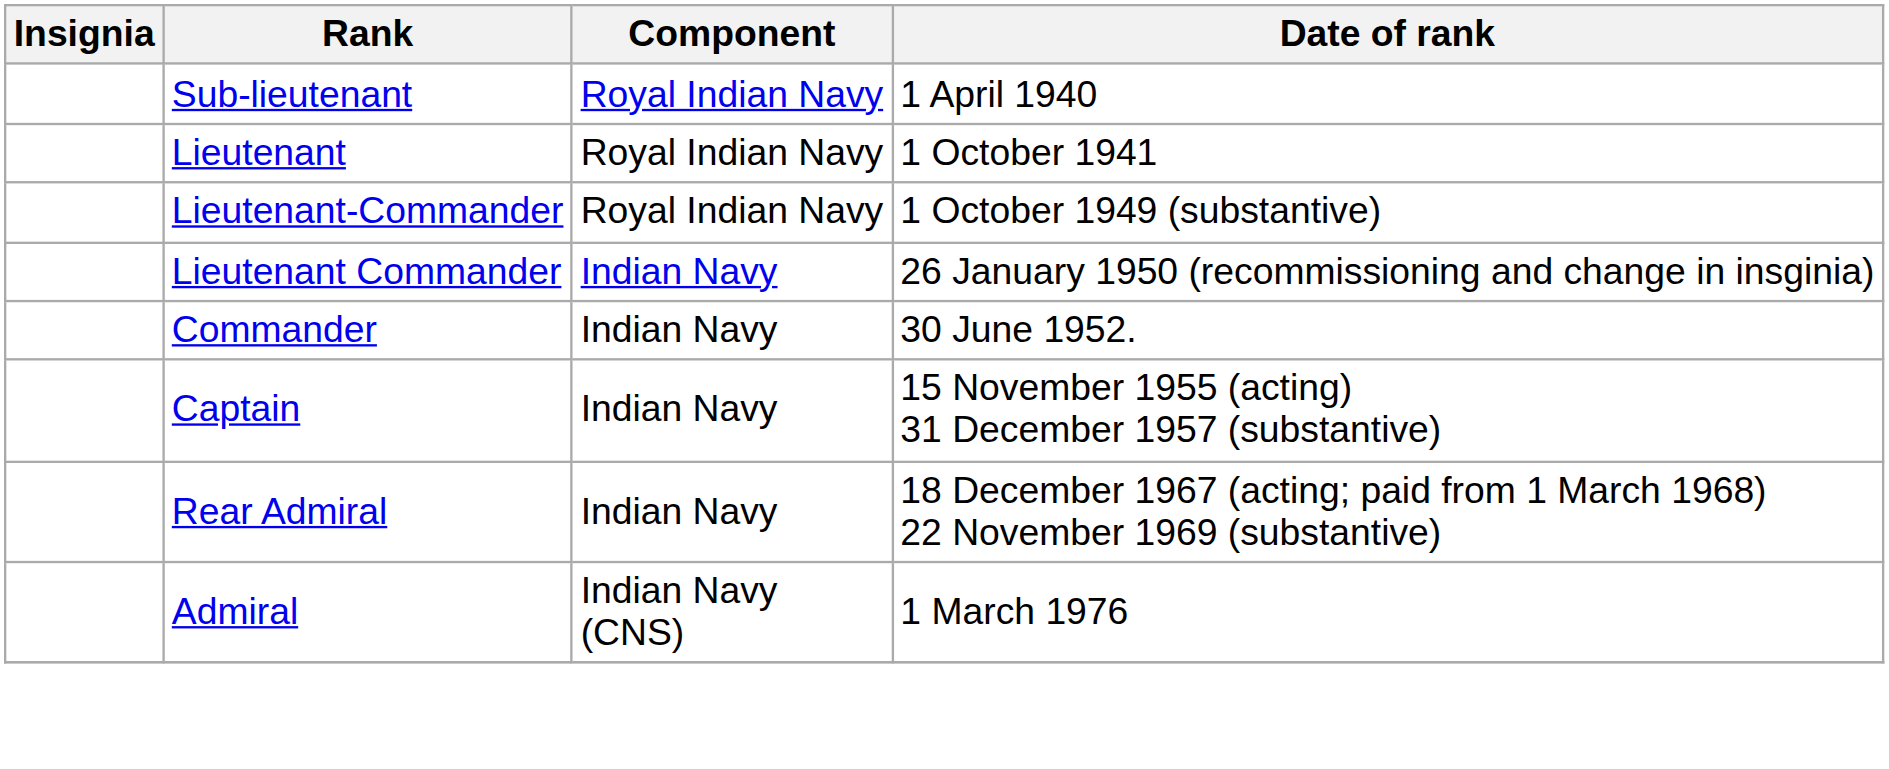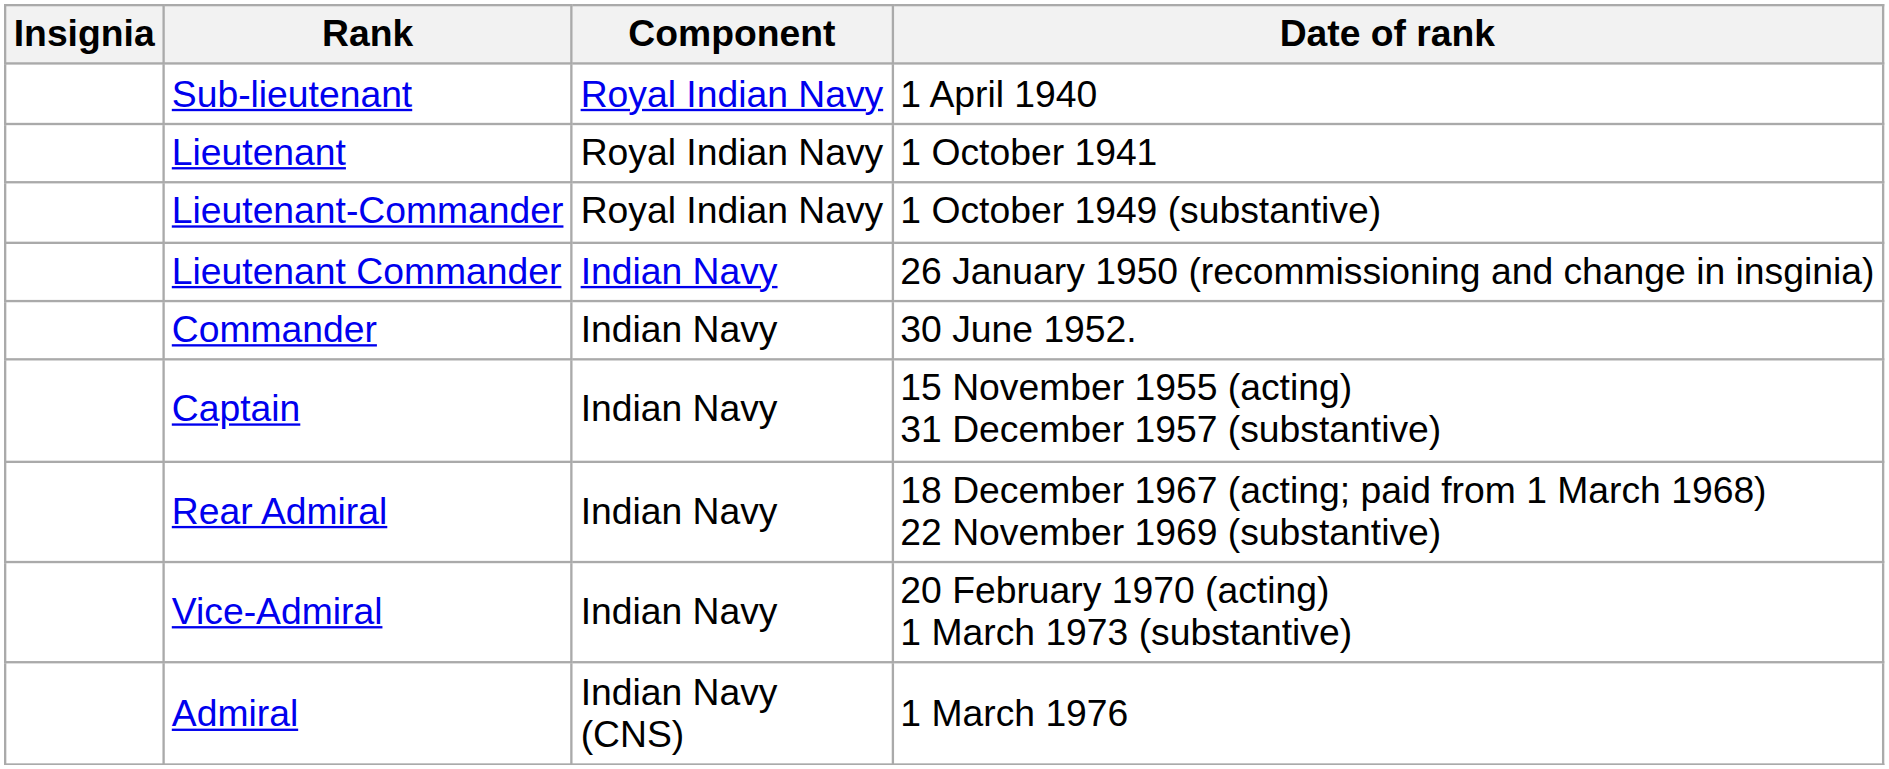 <table class="wikitable" style="background:white">
 <tr>
 <th>Insignia</th>
 <th>Rank</th>
 <th>Component</th>
 <th>Date of rank</th>
 </tr>
 <tr>
 <td align="center"></td>
 <td><a href='#'>Sub-lieutenant</a></td>
 <td><a href='#'>Royal Indian Navy</a></td>
 <td>1 April 1940</td>
 </tr>
 <tr>
 <td align="center"></td>
 <td><a href='#'>Lieutenant</a></td>
 <td>Royal Indian Navy</td>
 <td>1 October 1941</td>
 </tr>
 <tr>
 <td align="center"></td>
 <td><a href='#'>Lieutenant-Commander</a></td>
 <td>Royal Indian Navy</td>
 <td>1 October 1949 (substantive)</td>
 </tr>
 <tr>
 <td align="center"> </td>
 <td><a href='#'>Lieutenant Commander</a></td>
 <td><a href='#'>Indian Navy</a></td>
 <td>26 January 1950 (recommissioning and change in insginia)</td>
 </tr>
 <tr>
 <td align="center"></td>
 <td><a href='#'>Commander</a></td>
 <td>Indian Navy</td>
 <td>30 June 1952.</td>
 </tr>
 <tr>
 <td align="center"> </td>
 <td><a href='#'>Captain</a></td>
 <td>Indian Navy</td>
 <td>15 November 1955 (acting)<br>31 December 1957 (substantive)</td>
 </tr>
 <tr>
 <td align="center"> </td>
 <td><a href='#'>Rear Admiral</a></td>
 <td>Indian Navy</td>
 <td>18 December 1967 (acting; paid from 1 March 1968)<br>22 November 1969 (substantive)</td>
 </tr>
 <tr>
 <td align="center"> </td>
+<td><a href='#'>Vice-Admiral</a></td>
+<td>Indian Navy</td>
+<td>20 February 1970 (acting)<br>1 March 1973 (substantive)</td>
+</tr>
+<tr>
+<td align="center"> </td>
 <td><a href='#'>Admiral</a></td>
 <td>Indian Navy<br>(CNS)</td>
 <td>1 March 1976</td>
 </tr>
 <tr>
 </tr>
 </table>
